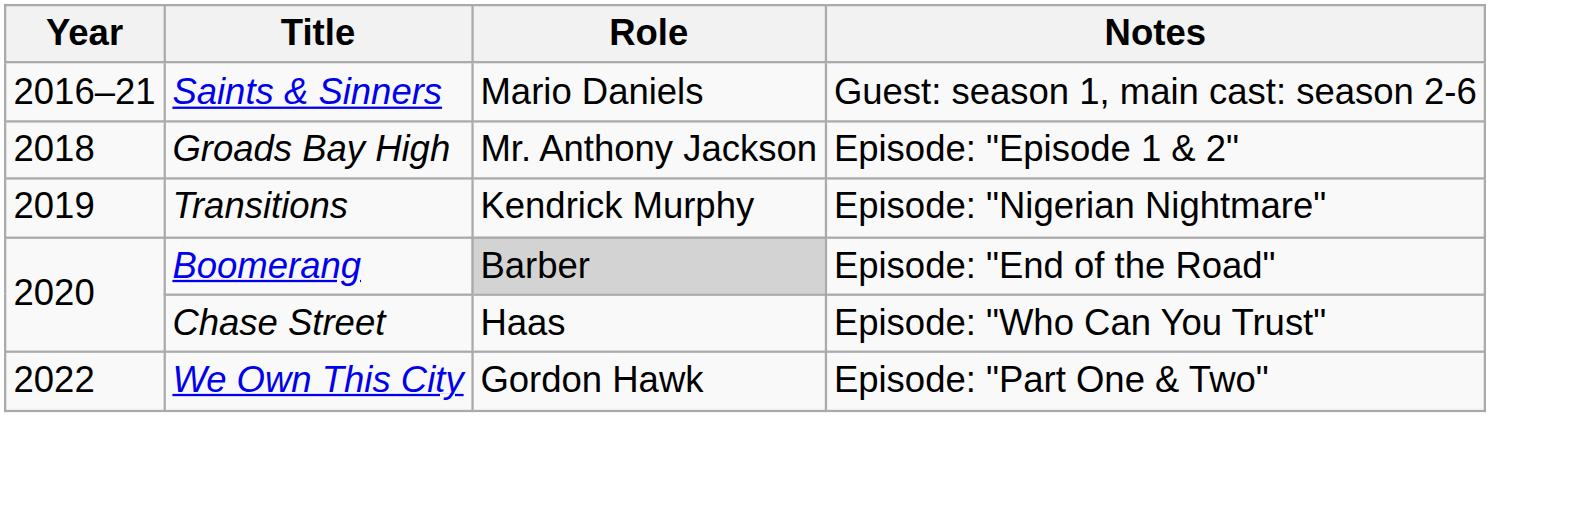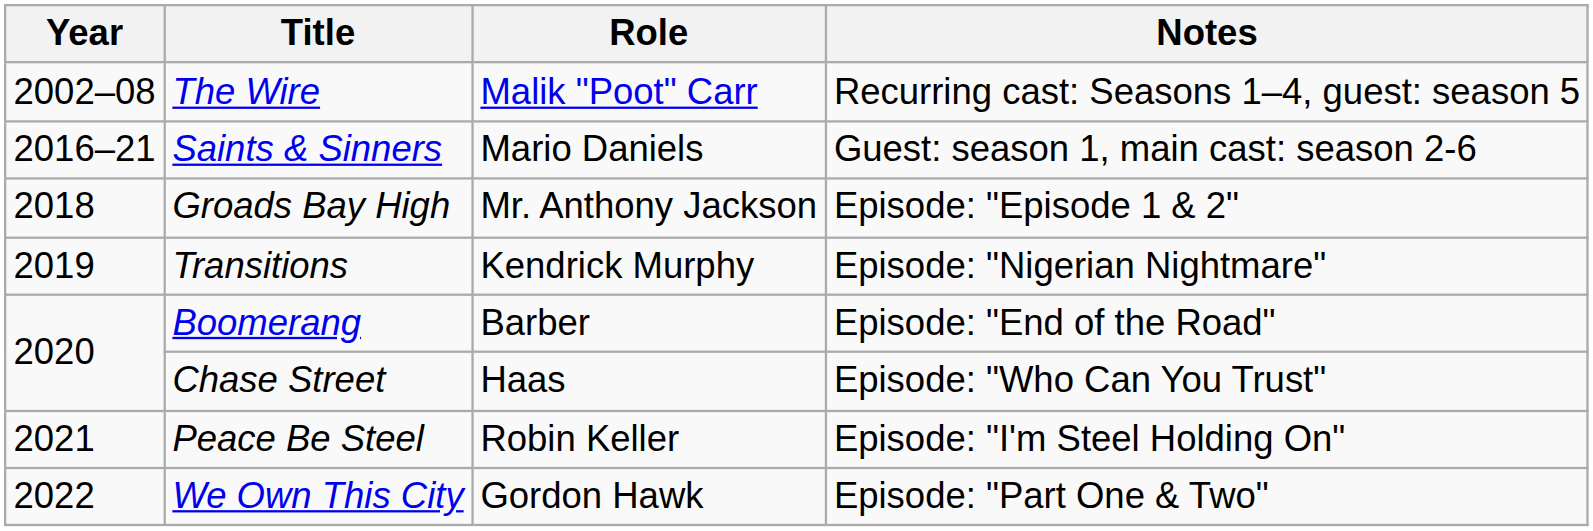 <table class="wikitable sortable">
 <tr>
 <th>Year</th>
 <th>Title</th>
 <th>Role</th>
 <th>Notes</th>
+</tr>
+<tr>
+<td>2002–08</td>
+<td><em><a href='#'>The Wire</a></em></td>
+<td><a href='#'>Malik "Poot" Carr</a></td>
+<td>Recurring cast: Seasons 1–4, guest: season 5</td>
 </tr>
 <tr>
 <td>2016–21</td>
 <td><em><a href='#'>Saints & Sinners</a></em></td>
 <td>Mario Daniels</td>
 <td>Guest: season 1, main cast: season 2-6</td>
 </tr>
 <tr>
 <td>2018</td>
 <td><em>Groads Bay High</em></td>
 <td>Mr. Anthony Jackson</td>
 <td>Episode: "Episode 1 & 2"</td>
 </tr>
 <tr>
 <td>2019</td>
 <td><em>Transitions</em></td>
 <td>Kendrick Murphy</td>
 <td>Episode: "Nigerian Nightmare"</td>
 </tr>
 <tr>
 <td rowspan="2">2020</td>
 <td><em><a href='#'>Boomerang</a></em></td>
-<td style="background: lightgrey;">Barber</td>
+<td>Barber</td>
 <td>Episode: "End of the Road"</td>
 </tr>
 <tr>
 <td><em>Chase Street</em></td>
 <td>Haas</td>
 <td>Episode: "Who Can You Trust"</td>
 </tr>
 <tr>
+<td>2021</td>
+<td><em>Peace Be Steel</em></td>
+<td>Robin Keller</td>
+<td>Episode: "I'm Steel Holding On"</td>
+</tr>
+<tr>
 <td>2022</td>
 <td><em><a href='#'>We Own This City</a></em></td>
 <td>Gordon Hawk</td>
 <td>Episode: "Part One & Two"</td>
 </tr>
 </table>
